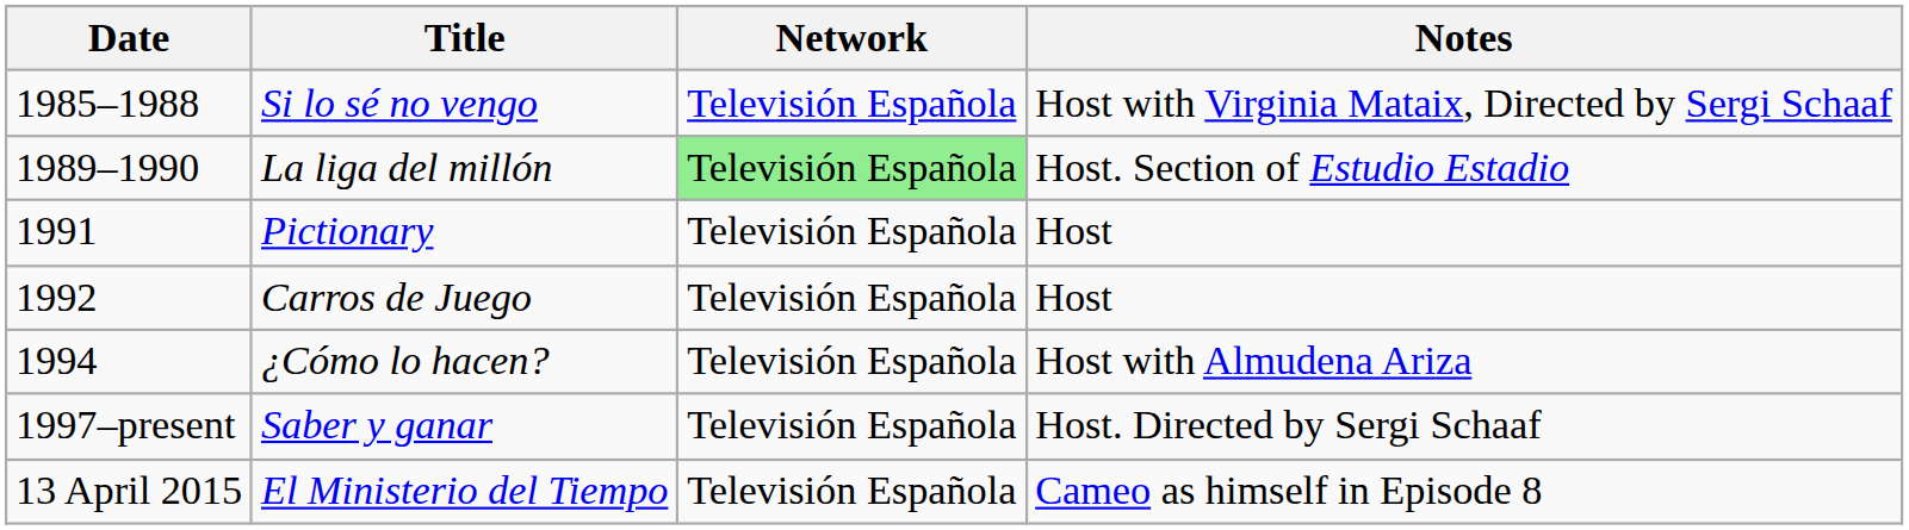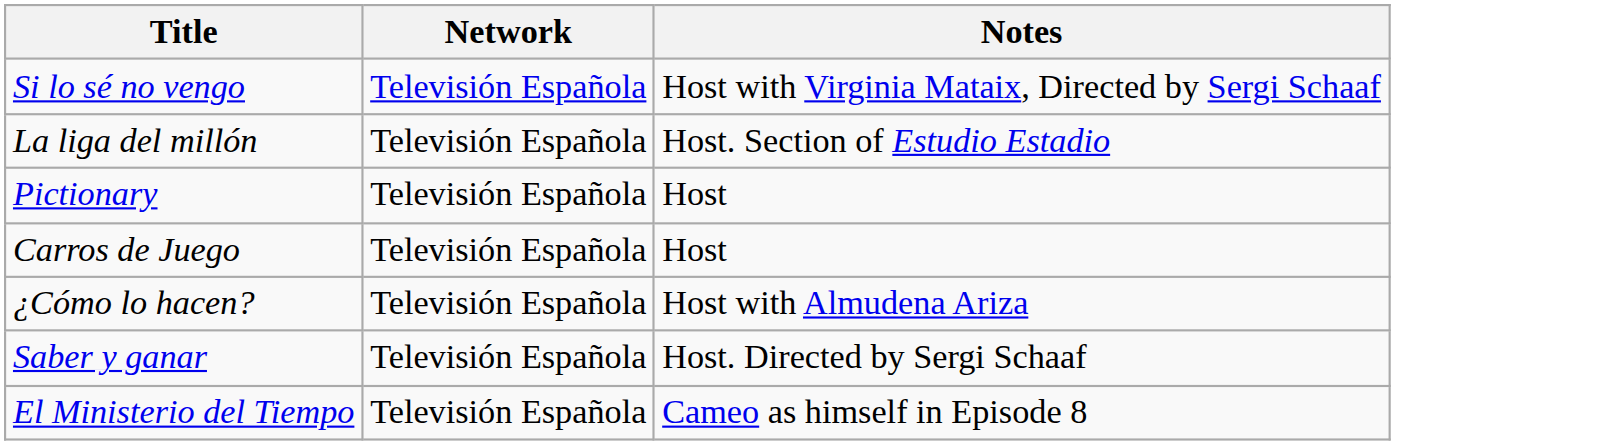 <table class="wikitable sortable">
 <tr>
-<th class="unsortable">Date</th>
 <th>Title</th>
 <th>Network</th>
 <th class="unsortable">Notes</th>
 </tr>
 <tr>
-<td>1985–1988</td>
 <td><em><a href='#'>Si lo sé no vengo</a></em></td>
 <td><a href='#'>Televisión Española</a></td>
 <td>Host with <a href='#'>Virginia Mataix</a>, Directed by <a href='#'>Sergi Schaaf</a></td>
 </tr>
 <tr>
-<td>1989–1990</td>
 <td><em>La liga del millón</em></td>
-<td style="background: lightgreen;">Televisión Española</td>
+<td>Televisión Española</td>
 <td>Host. Section of <em><a href='#'>Estudio Estadio</a></em></td>
 </tr>
 <tr>
-<td>1991</td>
 <td><em><a href='#'>Pictionary</a></em></td>
 <td>Televisión Española</td>
 <td>Host</td>
 </tr>
 <tr>
-<td>1992</td>
 <td><em>Carros de Juego</em></td>
 <td>Televisión Española</td>
 <td>Host</td>
 </tr>
 <tr>
-<td>1994</td>
 <td><em>¿Cómo lo hacen?</em></td>
 <td>Televisión Española</td>
 <td>Host with <a href='#'>Almudena Ariza</a></td>
 </tr>
 <tr>
-<td>1997–present</td>
 <td><em><a href='#'>Saber y ganar</a></em></td>
 <td>Televisión Española</td>
 <td>Host. Directed by Sergi Schaaf</td>
 </tr>
 <tr>
-<td>13 April 2015</td>
 <td><em><a href='#'>El Ministerio del Tiempo</a></em></td>
 <td>Televisión Española</td>
 <td><a href='#'>Cameo</a> as himself in Episode 8</td>
 </tr>
 </table>
